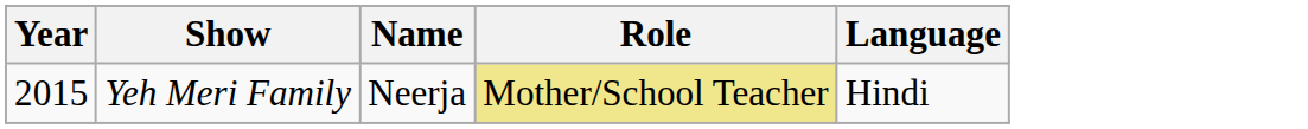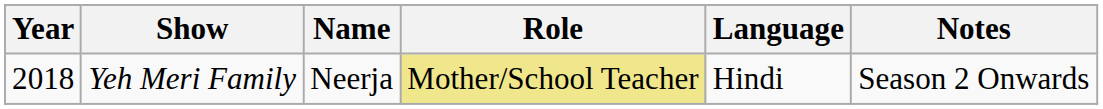 <table class="wikitable sortable plainrowheaders" style="font-size:100%">
 <tr style="text-align:center;">
 <th scope="column">Year</th>
 <th scope="col">Show</th>
 <th scope="col">Name</th>
 <th scope="col">Role</th>
 <th scope="col">Language</th>
+<th class="unsortable" scope="col">Notes</th>
 </tr>
 <tr>
-<td>2015</td>
+<td>2018</td>
 <td><em>Yeh Meri Family</em></td>
 <td>Neerja</td>
 <td style="background: khaki;">Mother/School Teacher</td>
 <td>Hindi</td>
+<td>Season 2 Onwards</td>
 </tr>
 </table>
